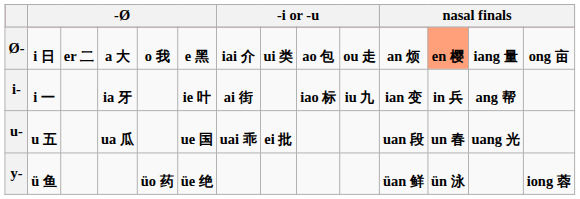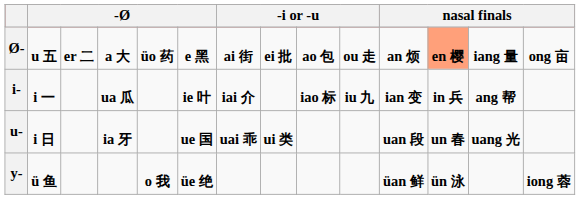 <table class="wikitable" style="margin: 1em auto; text-align: center;">
 <tr style="background:maroon; color:black">
 <th></th>
 <th colspan=5><strong>-Ø</strong></th>
 <th colspan=4><strong>-i or -u</strong></th>
 <th colspan=4><strong>nasal finals</strong></th>
 </tr>
 <tr>
 <th>Ø-</th>
-<td><br><strong>i 日</strong></td>
+<td><br><strong>u 五</strong></td>
 <td><br><strong>er 二</strong></td>
 <td><br><strong>a 大</strong></td>
-<td><br><strong>o 我</strong></td>
+<td><br><strong>üo 药</strong></td>
 <td><br><strong>e 黑</strong></td>
-<td><br><strong>iai 介</strong></td>
-<td><br><strong>ui 类</strong></td>
+<td><br><strong>ai 街</strong></td>
+<td><br><strong>ei 批</strong></td>
 <td><br><strong>ao 包</strong></td>
 <td><br><strong>ou 走</strong></td>
 <td><br><strong>an 烦</strong></td>
 <td style="background: lightsalmon;"><br><strong>en 樱</strong></td>
 <td><br><strong>iang 量</strong></td>
 <td><br><strong>ong 亩</strong></td>
 </tr>
 <tr>
 <th>i-</th>
 <td><br><strong>i 一</strong></td>
 <td></td>
-<td><br><strong>ia 牙</strong></td>
+<td><br><strong>ua 瓜</strong></td>
 <td></td>
 <td><br><strong>ie 叶</strong></td>
-<td><br><strong>ai 街</strong></td>
+<td><br><strong>iai 介</strong></td>
 <td></td>
 <td><br><strong>iao 标</strong></td>
 <td><br><strong>iu 九</strong></td>
 <td><br><strong>ian 变</strong></td>
 <td><br><strong>in 兵</strong></td>
 <td><br><strong>ang 帮</strong></td>
 <td></td>
 </tr>
 <tr>
 <th>u-</th>
-<td><br><strong>u 五</strong></td>
+<td><br><strong>i 日</strong></td>
 <td></td>
-<td><br><strong>ua 瓜</strong></td>
+<td><br><strong>ia 牙</strong></td>
 <td></td>
 <td><br><strong>ue 国</strong></td>
 <td><br><strong>uai 乖</strong></td>
-<td><br><strong>ei 批</strong></td>
+<td><br><strong>ui 类</strong></td>
 <td></td>
 <td></td>
 <td><br><strong>uan 段</strong></td>
 <td><br><strong>un 春</strong></td>
 <td><br><strong>uang 光</strong></td>
 <td></td>
 </tr>
 <tr>
 <th>y-</th>
 <td><br><strong>ü 鱼</strong></td>
 <td></td>
 <td></td>
-<td><br><strong>üo 药</strong></td>
+<td><br><strong>o 我</strong></td>
 <td><br><strong>üe 绝</strong></td>
 <td></td>
 <td></td>
 <td></td>
 <td></td>
 <td><br><strong>üan 鲜</strong></td>
 <td><br><strong>ün 泳</strong></td>
 <td></td>
 <td><br><strong>iong 蓉</strong></td>
 </tr>
 </table>
